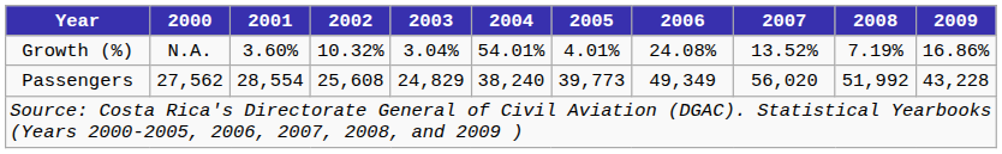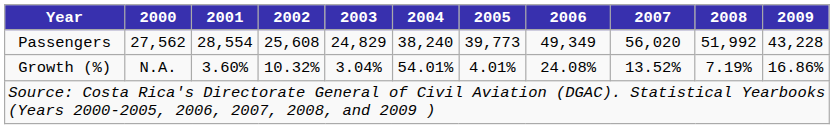 <table class="sortable wikitable toccolours" style="text-align:center">
 <tr>
 <th style="background:#3830AE;color:white">Year</th>
 <th style="background:#3830AE;color:white; width:50px">2000</th>
 <th style="background:#3830AE;color:white; width:50px">2001</th>
 <th style="background:#3830AE;color:white; width:50px">2002</th>
 <th style="background:#3830AE;color:white; width:50px">2003</th>
 <th style="background:#3830AE;color:white; width:50px">2004</th>
 <th style="background:#3830AE;color:white; width:50px">2005</th>
 <th style="background:#3830AE;color:white; width:65px">2006</th>
 <th style="background:#3830AE;color:white; width:65px">2007</th>
 <th style="background:#3830AE;color:white; width:50px">2008</th>
 <th style="background:#3830AE;color:white; width:50px">2009</th>
 </tr>
 <tr>
+<td>Passengers</td>
+<td>27,562</td>
+<td>28,554</td>
+<td>25,608</td>
+<td>24,829</td>
+<td>38,240</td>
+<td>39,773</td>
+<td>49,349</td>
+<td>56,020</td>
+<td>51,992</td>
+<td>43,228</td>
+</tr>
+<tr>
 <td>Growth (%)</td>
 <td>N.A.</td>
 <td> 3.60%</td>
 <td> 10.32%</td>
 <td> 3.04%</td>
 <td> 54.01%</td>
 <td> 4.01%</td>
 <td> 24.08%</td>
 <td> 13.52%</td>
 <td> 7.19%</td>
 <td> 16.86%</td>
 </tr>
 <tr>
-<td>Passengers</td>
-<td>27,562</td>
-<td>28,554</td>
-<td>25,608</td>
-<td>24,829</td>
-<td>38,240</td>
-<td>39,773</td>
-<td>49,349</td>
-<td>56,020</td>
-<td>51,992</td>
-<td>43,228</td>
-</tr>
-<tr>
 <td colspan="11" style="text-align:left;"><em>Source: Costa Rica's Directorate General of Civil Aviation (DGAC). Statistical Yearbooks<br>(Years 2000-2005, 2006, 2007, 2008, and 2009 )</em></td>
 </tr>
 </table>
